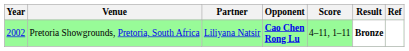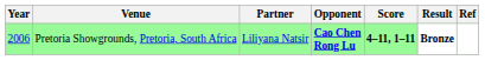 <table class="sortable wikitable" style="font-size: 90%">
 <tr>
 <th>Year</th>
 <th>Venue</th>
 <th>Partner</th>
 <th>Opponent</th>
 <th>Score</th>
 <th>Result</th>
 <th>Ref</th>
 </tr>
 <tr style="background:#98FB98">
-<td align="center"><a href='#'>2002</a></td>
+<td align="center"><a href='#'>2006</a></td>
 <td align="left">Pretoria Showgrounds, <a href='#'>Pretoria, South Africa</a></td>
 <td align="left"> <a href='#'>Liliyana Natsir</a></td>
 <td align="left"><strong> <a href='#'>Cao Chen</a> <br>  <a href='#'>Rong Lu</a></strong></td>
-<td align="left">4–11, 1–11</td>
+<td align="left"><strong>4–11, 1–11</strong></td>
 <td style="text-align:left; background:white"> <strong>Bronze</strong></td>
 <td style="text-align:center; background:white"><br></td>
 </tr>
 </table>
